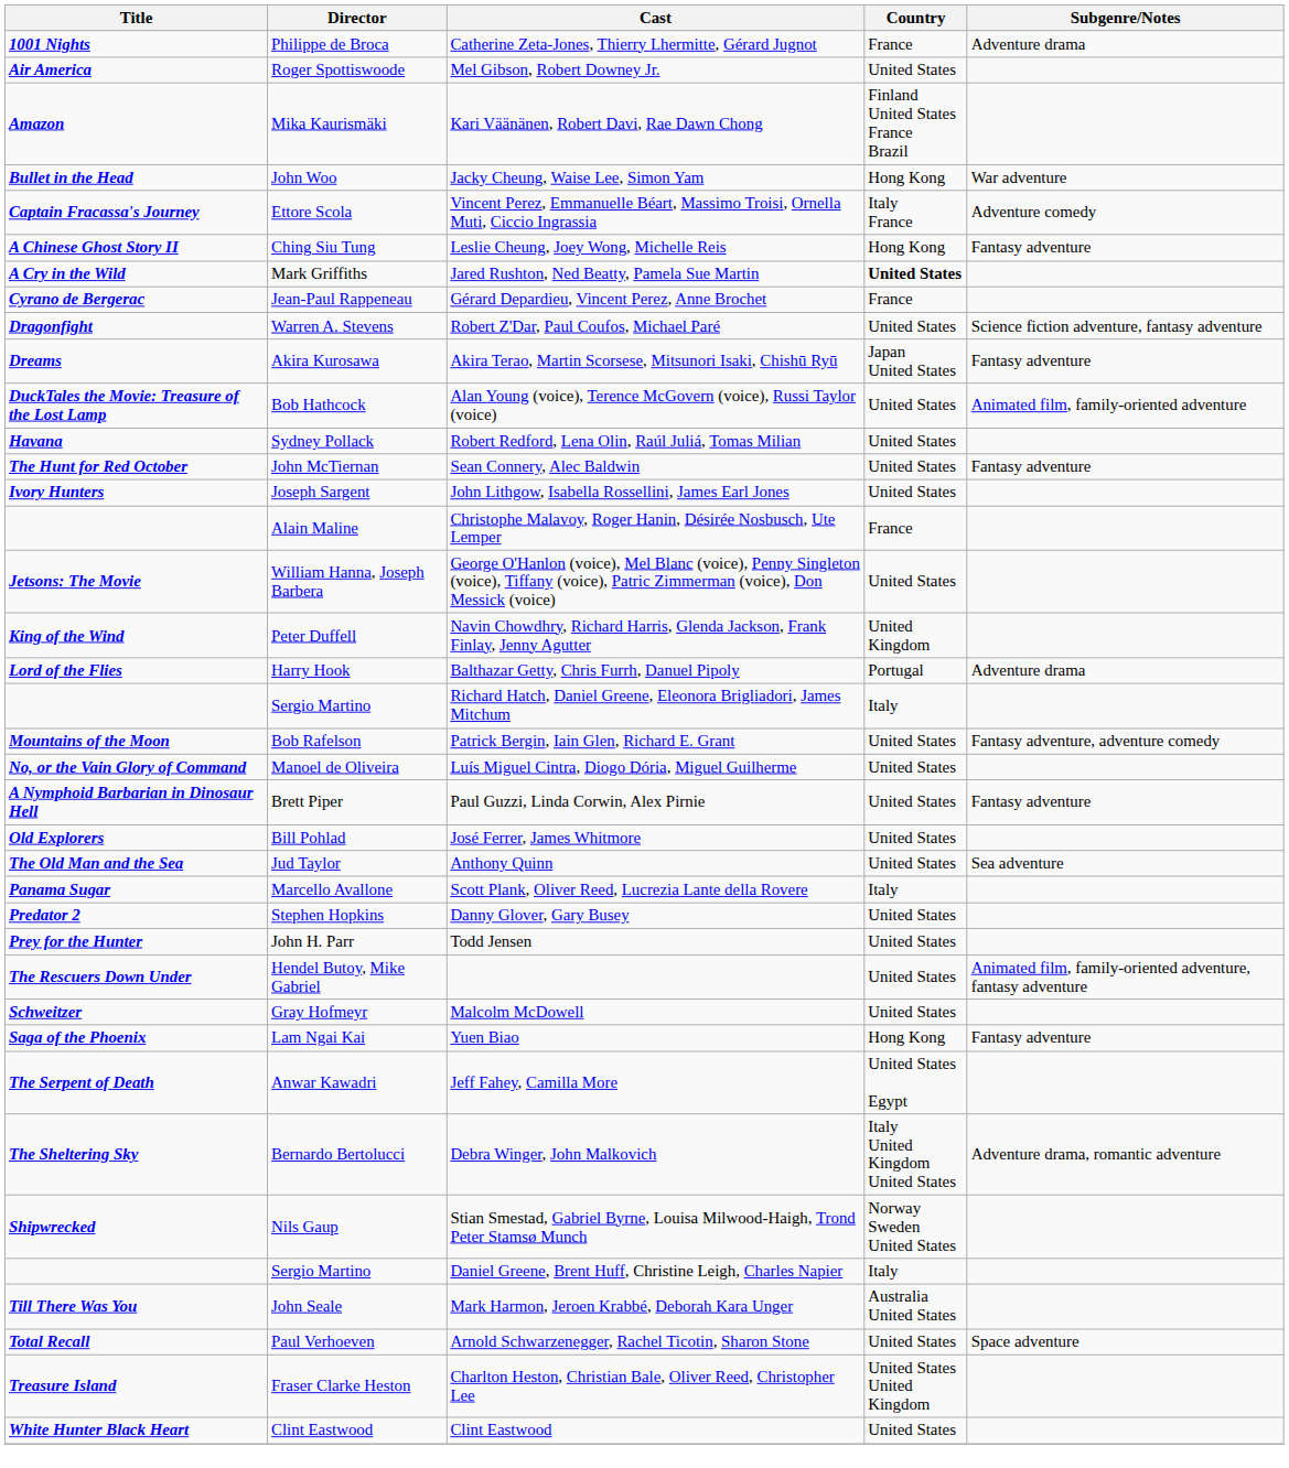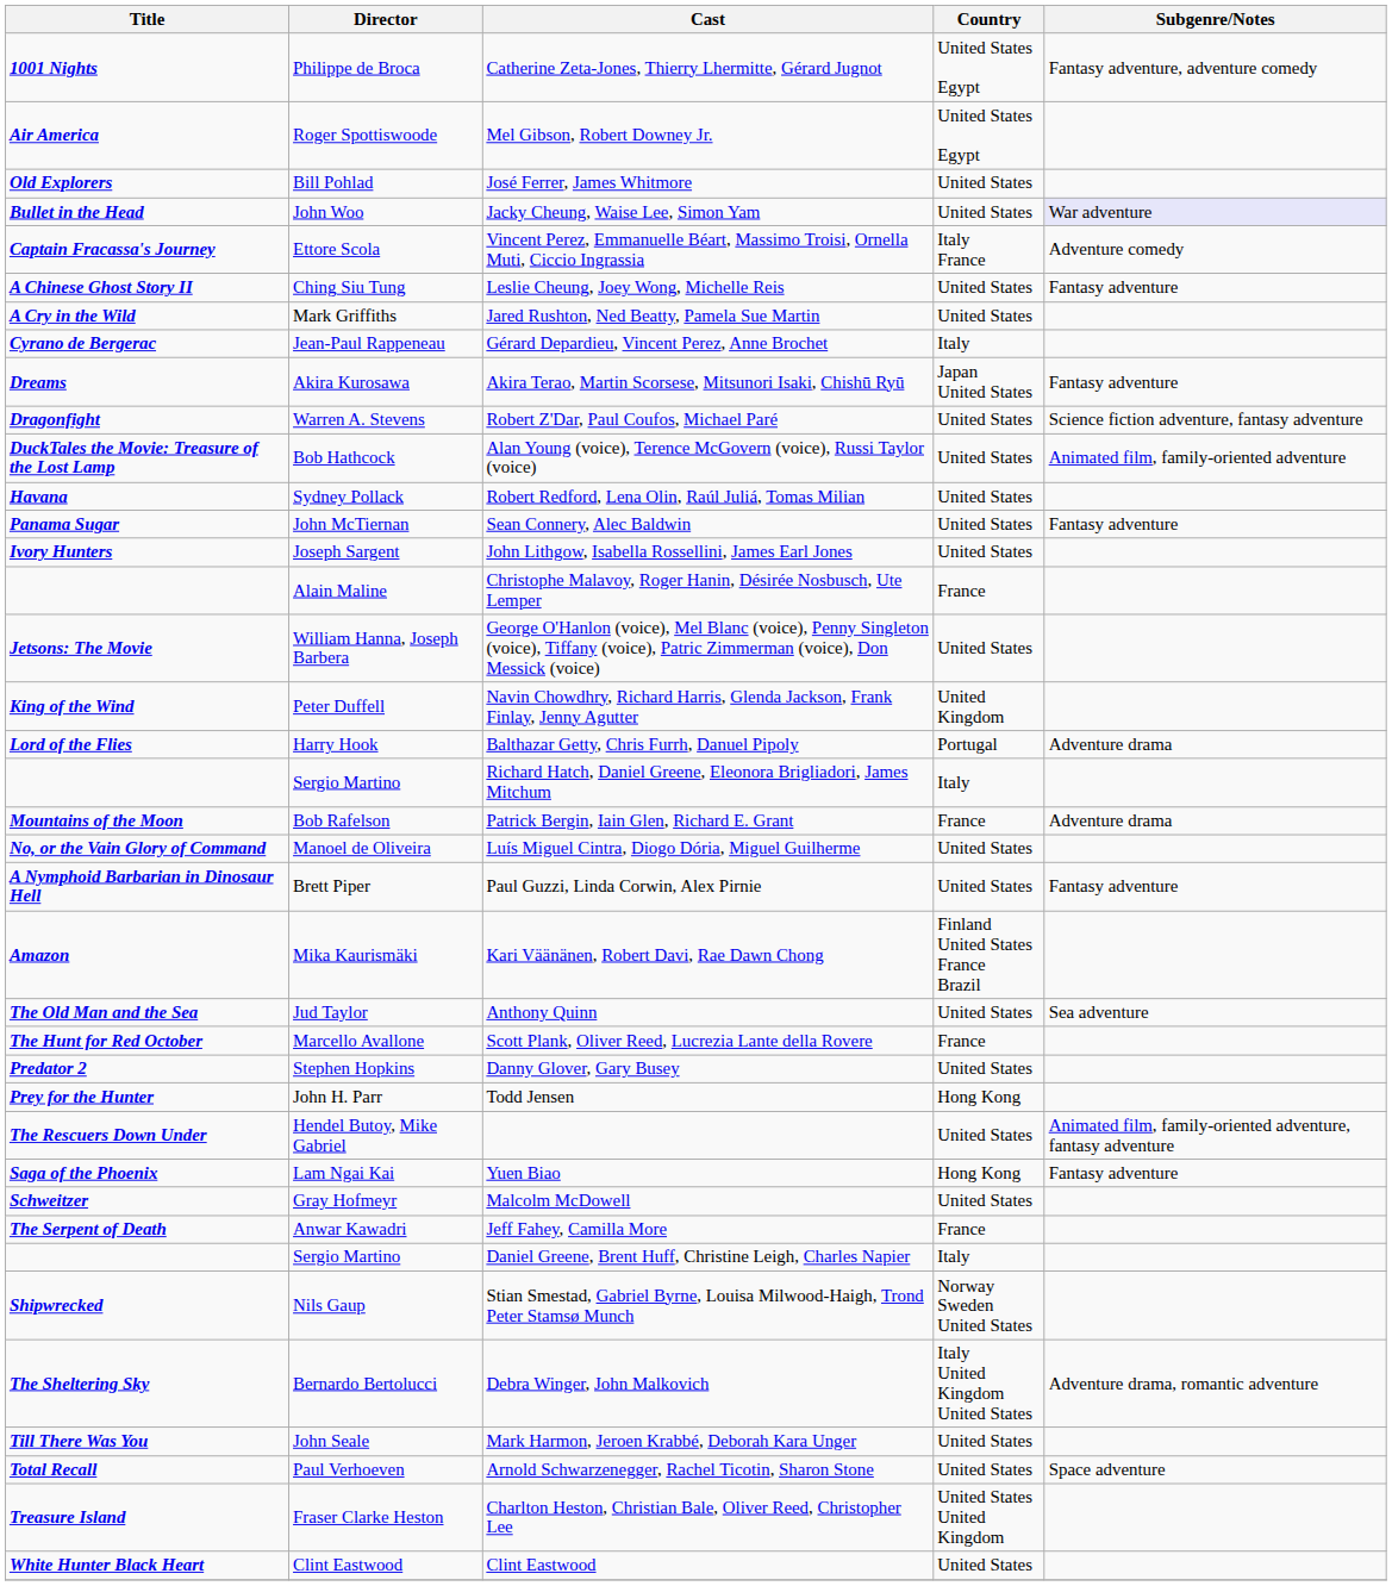 <table class="wikitable">
 <tr>
 <th>Title</th>
 <th>Director</th>
 <th style="width: 400px;">Cast</th>
 <th>Country</th>
 <th>Subgenre/Notes</th>
 </tr>
 <tr>
 <td><strong><em><a href='#'>1001 Nights</a></em></strong></td>
 <td><a href='#'>Philippe de Broca</a></td>
 <td><a href='#'>Catherine Zeta-Jones</a>, <a href='#'>Thierry Lhermitte</a>, <a href='#'>Gérard Jugnot</a></td>
-<td>France</td>
-<td>Adventure drama</td>
+<td>United States<br><br>Egypt</td>
+<td>Fantasy adventure, adventure comedy</td>
 </tr>
 <tr>
 <td><strong><em><a href='#'>Air America</a></em></strong></td>
 <td><a href='#'>Roger Spottiswoode</a></td>
 <td><a href='#'>Mel Gibson</a>, <a href='#'>Robert Downey Jr.</a></td>
-<td>United States</td>
+<td>United States<br><br>Egypt</td>
 <td></td>
 </tr>
 <tr>
-<td><strong><em><a href='#'>Amazon</a></em></strong></td>
-<td><a href='#'>Mika Kaurismäki</a></td>
-<td><a href='#'>Kari Väänänen</a>, <a href='#'>Robert Davi</a>, <a href='#'>Rae Dawn Chong</a></td>
-<td>Finland<br>United States<br>France<br>Brazil</td>
+<td><strong><em><a href='#'>Old Explorers</a></em></strong></td>
+<td><a href='#'>Bill Pohlad</a></td>
+<td><a href='#'>José Ferrer</a>, <a href='#'>James Whitmore</a></td>
+<td>United States</td>
 <td></td>
 </tr>
 <tr>
 <td><strong><em><a href='#'>Bullet in the Head</a></em></strong></td>
 <td><a href='#'>John Woo</a></td>
 <td><a href='#'>Jacky Cheung</a>, <a href='#'>Waise Lee</a>, <a href='#'>Simon Yam</a></td>
-<td>Hong Kong</td>
-<td>War adventure</td>
+<td>United States</td>
+<td style="background: lavender;">War adventure</td>
 </tr>
 <tr>
 <td><strong><em><a href='#'>Captain Fracassa's Journey</a></em></strong></td>
 <td><a href='#'>Ettore Scola</a></td>
 <td><a href='#'>Vincent Perez</a>, <a href='#'>Emmanuelle Béart</a>, <a href='#'>Massimo Troisi</a>, <a href='#'>Ornella Muti</a>, <a href='#'>Ciccio Ingrassia</a></td>
 <td>Italy<br>France</td>
 <td>Adventure comedy</td>
 </tr>
 <tr>
 <td><strong><em><a href='#'>A Chinese Ghost Story II</a></em></strong></td>
 <td><a href='#'>Ching Siu Tung</a></td>
 <td><a href='#'>Leslie Cheung</a>, <a href='#'>Joey Wong</a>, <a href='#'>Michelle Reis</a></td>
-<td>Hong Kong</td>
+<td>United States</td>
 <td>Fantasy adventure</td>
 </tr>
 <tr>
 <td><strong><em><a href='#'>A Cry in the Wild</a></em></strong></td>
 <td>Mark Griffiths</td>
 <td><a href='#'>Jared Rushton</a>, <a href='#'>Ned Beatty</a>, <a href='#'>Pamela Sue Martin</a></td>
-<td><strong>United States</strong></td>
+<td>United States</td>
 <td></td>
 </tr>
 <tr>
 <td><strong><em><a href='#'>Cyrano de Bergerac</a></em></strong></td>
 <td><a href='#'>Jean-Paul Rappeneau</a></td>
 <td><a href='#'>Gérard Depardieu</a>, <a href='#'>Vincent Perez</a>, <a href='#'>Anne Brochet</a></td>
-<td>France</td>
+<td>Italy</td>
 <td></td>
+</tr>
+<tr>
+<td><strong><em><a href='#'>Dreams</a></em></strong></td>
+<td><a href='#'>Akira Kurosawa</a></td>
+<td><a href='#'>Akira Terao</a>, <a href='#'>Martin Scorsese</a>, <a href='#'>Mitsunori Isaki</a>, <a href='#'>Chishū Ryū</a></td>
+<td>Japan<br>United States</td>
+<td>Fantasy adventure</td>
 </tr>
 <tr>
 <td><strong><em><a href='#'>Dragonfight</a></em></strong></td>
 <td><a href='#'>Warren A. Stevens</a></td>
 <td><a href='#'>Robert Z'Dar</a>, <a href='#'>Paul Coufos</a>, <a href='#'>Michael Paré</a></td>
 <td>United States</td>
 <td>Science fiction adventure, fantasy adventure</td>
-</tr>
-<tr>
-<td><strong><em><a href='#'>Dreams</a></em></strong></td>
-<td><a href='#'>Akira Kurosawa</a></td>
-<td><a href='#'>Akira Terao</a>, <a href='#'>Martin Scorsese</a>, <a href='#'>Mitsunori Isaki</a>, <a href='#'>Chishū Ryū</a></td>
-<td>Japan<br>United States</td>
-<td>Fantasy adventure</td>
 </tr>
 <tr>
 <td><strong><em><a href='#'>DuckTales the Movie: Treasure of the Lost Lamp</a></em></strong></td>
 <td><a href='#'>Bob Hathcock</a></td>
 <td><a href='#'>Alan Young</a> (voice), <a href='#'>Terence McGovern</a> (voice), <a href='#'>Russi Taylor</a> (voice)</td>
 <td>United States</td>
 <td><a href='#'>Animated film</a>, family-oriented adventure</td>
 </tr>
 <tr>
 <td><strong><em><a href='#'>Havana</a></em></strong></td>
 <td><a href='#'>Sydney Pollack</a></td>
 <td><a href='#'>Robert Redford</a>, <a href='#'>Lena Olin</a>, <a href='#'>Raúl Juliá</a>, <a href='#'>Tomas Milian</a></td>
 <td>United States</td>
 <td></td>
 </tr>
 <tr>
-<td><strong><em><a href='#'>The Hunt for Red October</a></em></strong></td>
+<td><strong><em><a href='#'>Panama Sugar</a></em></strong></td>
 <td><a href='#'>John McTiernan</a></td>
 <td><a href='#'>Sean Connery</a>, <a href='#'>Alec Baldwin</a></td>
 <td>United States</td>
 <td>Fantasy adventure</td>
 </tr>
 <tr>
 <td><strong><em><a href='#'>Ivory Hunters</a></em></strong></td>
 <td><a href='#'>Joseph Sargent</a></td>
 <td><a href='#'>John Lithgow</a>, <a href='#'>Isabella Rossellini</a>, <a href='#'>James Earl Jones</a></td>
 <td>United States</td>
 <td></td>
 </tr>
 <tr>
 <td><strong><em></em></strong></td>
 <td><a href='#'>Alain Maline</a></td>
 <td><a href='#'>Christophe Malavoy</a>, <a href='#'>Roger Hanin</a>, <a href='#'>Désirée Nosbusch</a>, <a href='#'>Ute Lemper</a></td>
 <td>France</td>
 <td></td>
 </tr>
 <tr>
 <td><strong><em><a href='#'>Jetsons: The Movie</a></em></strong></td>
 <td><a href='#'>William Hanna</a>, <a href='#'>Joseph Barbera</a></td>
 <td><a href='#'>George O'Hanlon</a> (voice), <a href='#'>Mel Blanc</a> (voice), <a href='#'>Penny Singleton</a> (voice), <a href='#'>Tiffany</a> (voice), <a href='#'>Patric Zimmerman</a> (voice), <a href='#'>Don Messick</a> (voice)</td>
 <td>United States</td>
 <td></td>
 </tr>
 <tr>
 <td><strong><em><a href='#'>King of the Wind</a></em></strong></td>
 <td><a href='#'>Peter Duffell</a></td>
 <td><a href='#'>Navin Chowdhry</a>, <a href='#'>Richard Harris</a>, <a href='#'>Glenda Jackson</a>, <a href='#'>Frank Finlay</a>, <a href='#'>Jenny Agutter</a></td>
 <td>United Kingdom</td>
 <td></td>
 </tr>
 <tr>
 <td><strong><em><a href='#'>Lord of the Flies</a></em></strong></td>
 <td><a href='#'>Harry Hook</a></td>
 <td><a href='#'>Balthazar Getty</a>, <a href='#'>Chris Furrh</a>, <a href='#'>Danuel Pipoly</a></td>
 <td>Portugal</td>
 <td>Adventure drama</td>
 </tr>
 <tr>
 <td><strong><em></em></strong></td>
 <td><a href='#'>Sergio Martino</a></td>
 <td><a href='#'>Richard Hatch</a>, <a href='#'>Daniel Greene</a>, <a href='#'>Eleonora Brigliadori</a>, <a href='#'>James Mitchum</a></td>
 <td>Italy</td>
 <td></td>
 </tr>
 <tr>
 <td><strong><em><a href='#'>Mountains of the Moon</a></em></strong></td>
 <td><a href='#'>Bob Rafelson</a></td>
 <td><a href='#'>Patrick Bergin</a>, <a href='#'>Iain Glen</a>, <a href='#'>Richard E. Grant</a></td>
-<td>United States</td>
-<td>Fantasy adventure, adventure comedy</td>
+<td>France</td>
+<td>Adventure drama</td>
 </tr>
 <tr>
 <td><strong><em><a href='#'>No, or the Vain Glory of Command</a></em></strong></td>
 <td><a href='#'>Manoel de Oliveira</a></td>
 <td><a href='#'>Luís Miguel Cintra</a>, <a href='#'>Diogo Dória</a>, <a href='#'>Miguel Guilherme</a></td>
 <td>United States</td>
 <td></td>
 </tr>
 <tr>
 <td><strong><em><a href='#'>A Nymphoid Barbarian in Dinosaur Hell</a></em></strong></td>
 <td>Brett Piper</td>
 <td>Paul Guzzi, Linda Corwin, Alex Pirnie</td>
 <td>United States</td>
 <td>Fantasy adventure</td>
 </tr>
 <tr>
-<td><strong><em><a href='#'>Old Explorers</a></em></strong></td>
-<td><a href='#'>Bill Pohlad</a></td>
-<td><a href='#'>José Ferrer</a>, <a href='#'>James Whitmore</a></td>
-<td>United States</td>
+<td><strong><em><a href='#'>Amazon</a></em></strong></td>
+<td><a href='#'>Mika Kaurismäki</a></td>
+<td><a href='#'>Kari Väänänen</a>, <a href='#'>Robert Davi</a>, <a href='#'>Rae Dawn Chong</a></td>
+<td>Finland<br>United States<br>France<br>Brazil</td>
 <td></td>
 </tr>
 <tr>
 <td><strong><em><a href='#'>The Old Man and the Sea</a></em></strong></td>
 <td><a href='#'>Jud Taylor</a></td>
 <td><a href='#'>Anthony Quinn</a></td>
 <td>United States</td>
 <td>Sea adventure</td>
 </tr>
 <tr>
-<td><strong><em><a href='#'>Panama Sugar</a></em></strong></td>
+<td><strong><em><a href='#'>The Hunt for Red October</a></em></strong></td>
 <td><a href='#'>Marcello Avallone</a></td>
 <td><a href='#'>Scott Plank</a>, <a href='#'>Oliver Reed</a>, <a href='#'>Lucrezia Lante della Rovere</a></td>
-<td>Italy</td>
+<td>France</td>
 <td></td>
 </tr>
 <tr>
 <td><strong><em><a href='#'>Predator 2</a></em></strong></td>
 <td><a href='#'>Stephen Hopkins</a></td>
 <td><a href='#'>Danny Glover</a>, <a href='#'>Gary Busey</a></td>
 <td>United States</td>
 <td></td>
 </tr>
 <tr>
 <td><strong><em><a href='#'>Prey for the Hunter</a></em></strong></td>
 <td>John H. Parr</td>
 <td>Todd Jensen</td>
-<td>United States</td>
+<td>Hong Kong</td>
 <td></td>
 </tr>
 <tr>
 <td><strong><em><a href='#'>The Rescuers Down Under</a></em></strong></td>
 <td><a href='#'>Hendel Butoy</a>, <a href='#'>Mike Gabriel</a></td>
 <td></td>
 <td>United States</td>
 <td><a href='#'>Animated film</a>, family-oriented adventure, fantasy adventure</td>
 </tr>
 <tr>
+<td><strong><em><a href='#'>Saga of the Phoenix</a></em></strong></td>
+<td><a href='#'>Lam Ngai Kai</a></td>
+<td><a href='#'>Yuen Biao</a></td>
+<td>Hong Kong</td>
+<td>Fantasy adventure</td>
+</tr>
+<tr>
 <td><strong><em><a href='#'>Schweitzer</a></em></strong></td>
 <td><a href='#'>Gray Hofmeyr</a></td>
 <td><a href='#'>Malcolm McDowell</a></td>
 <td>United States</td>
 <td></td>
 </tr>
 <tr>
-<td><strong><em><a href='#'>Saga of the Phoenix</a></em></strong></td>
-<td><a href='#'>Lam Ngai Kai</a></td>
-<td><a href='#'>Yuen Biao</a></td>
-<td>Hong Kong</td>
-<td>Fantasy adventure</td>
-</tr>
-<tr>
 <td><strong><em><a href='#'>The Serpent of Death</a></em></strong></td>
 <td><a href='#'>Anwar Kawadri</a></td>
 <td><a href='#'>Jeff Fahey</a>, <a href='#'>Camilla More</a></td>
-<td>United States<br><br>Egypt</td>
+<td>France</td>
+<td></td>
+</tr>
+<tr>
+<td><strong><em></em></strong></td>
+<td><a href='#'>Sergio Martino</a></td>
+<td><a href='#'>Daniel Greene</a>, <a href='#'>Brent Huff</a>, Christine Leigh, <a href='#'>Charles Napier</a></td>
+<td>Italy</td>
+<td></td>
+</tr>
+<tr>
+<td><strong><em><a href='#'>Shipwrecked</a></em></strong></td>
+<td><a href='#'>Nils Gaup</a></td>
+<td>Stian Smestad, <a href='#'>Gabriel Byrne</a>, Louisa Milwood-Haigh, <a href='#'>Trond Peter Stamsø Munch</a></td>
+<td>Norway<br>Sweden<br>United States</td>
 <td></td>
 </tr>
 <tr>
 <td><strong><em><a href='#'>The Sheltering Sky</a></em></strong></td>
 <td><a href='#'>Bernardo Bertolucci</a></td>
 <td><a href='#'>Debra Winger</a>, <a href='#'>John Malkovich</a></td>
 <td>Italy<br>United Kingdom<br>United States</td>
 <td>Adventure drama, romantic adventure</td>
 </tr>
 <tr>
-<td><strong><em><a href='#'>Shipwrecked</a></em></strong></td>
-<td><a href='#'>Nils Gaup</a></td>
-<td>Stian Smestad, <a href='#'>Gabriel Byrne</a>, Louisa Milwood-Haigh, <a href='#'>Trond Peter Stamsø Munch</a></td>
-<td>Norway<br>Sweden<br>United States</td>
-<td></td>
-</tr>
-<tr>
-<td><strong><em></em></strong></td>
-<td><a href='#'>Sergio Martino</a></td>
-<td><a href='#'>Daniel Greene</a>, <a href='#'>Brent Huff</a>, Christine Leigh, <a href='#'>Charles Napier</a></td>
-<td>Italy</td>
-<td></td>
-</tr>
-<tr>
 <td><strong><em><a href='#'>Till There Was You</a></em></strong></td>
 <td><a href='#'>John Seale</a></td>
 <td><a href='#'>Mark Harmon</a>, <a href='#'>Jeroen Krabbé</a>, <a href='#'>Deborah Kara Unger</a></td>
-<td>Australia<br>United States</td>
+<td>United States</td>
 <td></td>
 </tr>
 <tr>
 <td><strong><em><a href='#'>Total Recall</a></em></strong></td>
 <td><a href='#'>Paul Verhoeven</a></td>
 <td><a href='#'>Arnold Schwarzenegger</a>, <a href='#'>Rachel Ticotin</a>, <a href='#'>Sharon Stone</a></td>
 <td>United States</td>
 <td>Space adventure</td>
 </tr>
 <tr>
 <td><strong><em><a href='#'>Treasure Island</a></em></strong></td>
 <td><a href='#'>Fraser Clarke Heston</a></td>
 <td><a href='#'>Charlton Heston</a>, <a href='#'>Christian Bale</a>, <a href='#'>Oliver Reed</a>, <a href='#'>Christopher Lee</a></td>
 <td>United States<br>United Kingdom</td>
 <td></td>
 </tr>
 <tr>
 <td><strong><em><a href='#'>White Hunter Black Heart</a></em></strong></td>
 <td><a href='#'>Clint Eastwood</a></td>
 <td><a href='#'>Clint Eastwood</a></td>
 <td>United States</td>
 <td></td>
 </tr>
 <tr>
 </tr>
 </table>
